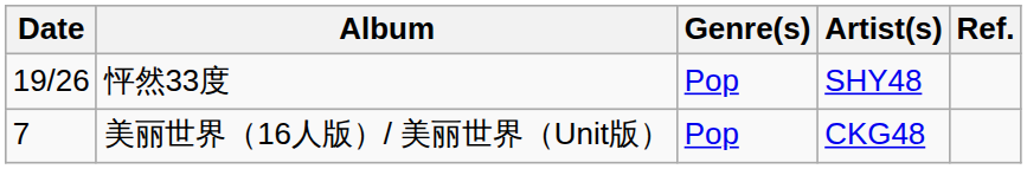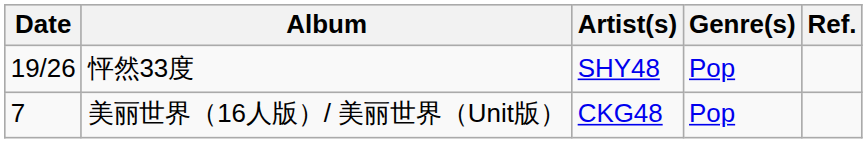 <table class="wikitable">
 <tr>
 <th>Date</th>
 <th>Album</th>
+<th>Artist(s)</th>
 <th>Genre(s)</th>
-<th>Artist(s)</th>
 <th>Ref.</th>
 </tr>
 <tr>
 <td>19/26</td>
 <td>怦然33度</td>
+<td><a href='#'>SHY48</a></td>
 <td><a href='#'>Pop</a></td>
-<td><a href='#'>SHY48</a></td>
 <td></td>
 </tr>
 <tr>
 <td>7</td>
 <td>美丽世界（16人版）/ 美丽世界（Unit版）</td>
+<td><a href='#'>CKG48</a></td>
 <td><a href='#'>Pop</a></td>
-<td><a href='#'>CKG48</a></td>
 <td></td>
 </tr>
 </table>
